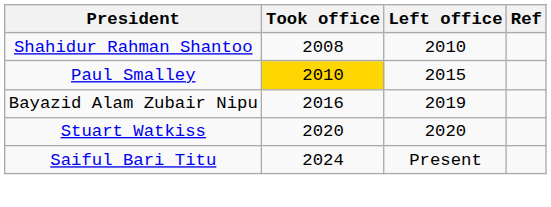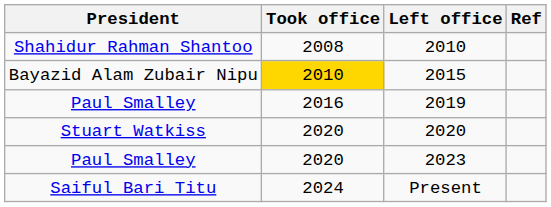 <table class="wikitable" style="text-align:center">
 <tr>
 <th>President</th>
 <th>Took office</th>
 <th>Left office</th>
 <th>Ref</th>
 </tr>
 <tr>
 <td><a href='#'>Shahidur Rahman Shantoo</a></td>
 <td>2008</td>
 <td>2010</td>
 <td></td>
 </tr>
 <tr>
-<td><a href='#'>Paul Smalley</a></td>
+<td>Bayazid Alam Zubair Nipu</td>
 <td style="background: gold;">2010</td>
 <td>2015</td>
 <td></td>
 </tr>
 <tr>
-<td>Bayazid Alam Zubair Nipu</td>
+<td><a href='#'>Paul Smalley</a></td>
 <td>2016</td>
 <td>2019</td>
 <td></td>
 </tr>
 <tr>
 <td><a href='#'>Stuart Watkiss</a></td>
 <td>2020</td>
 <td>2020</td>
 <td></td>
 </tr>
 <tr>
+<td><a href='#'>Paul Smalley</a></td>
+<td>2020</td>
+<td>2023</td>
+<td></td>
+</tr>
+<tr>
 <td><a href='#'>Saiful Bari Titu</a></td>
 <td>2024</td>
 <td>Present</td>
 <td></td>
 </tr>
 </table>
